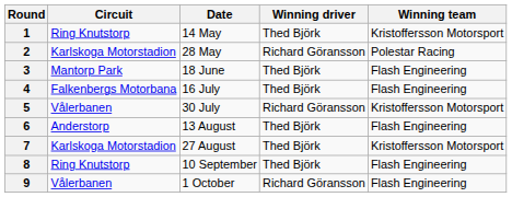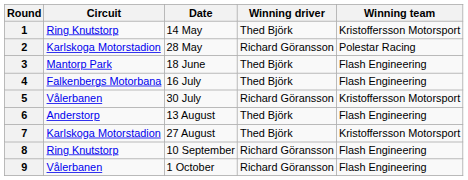 <table class="wikitable" style="font-size: 85%">
 <tr>
 <th>Round</th>
 <th>Circuit</th>
 <th>Date</th>
 <th>Winning driver</th>
 <th>Winning team</th>
 </tr>
 <tr>
 <th>1</th>
 <td> <a href='#'>Ring Knutstorp</a></td>
 <td>14 May</td>
 <td>Thed Björk</td>
 <td>Kristoffersson Motorsport</td>
 </tr>
 <tr>
 <th>2</th>
 <td> <a href='#'>Karlskoga Motorstadion</a></td>
 <td>28 May</td>
 <td>Richard Göransson</td>
 <td>Polestar Racing</td>
 </tr>
 <tr>
 <th>3</th>
 <td> <a href='#'>Mantorp Park</a></td>
 <td>18 June</td>
 <td>Thed Björk</td>
 <td>Flash Engineering</td>
 </tr>
 <tr>
 <th>4</th>
 <td> <a href='#'>Falkenbergs Motorbana</a></td>
 <td>16 July</td>
 <td>Thed Björk</td>
 <td>Flash Engineering</td>
 </tr>
 <tr>
 <th>5</th>
 <td> <a href='#'>Vålerbanen</a></td>
 <td>30 July</td>
 <td>Richard Göransson</td>
 <td>Kristoffersson Motorsport</td>
 </tr>
 <tr>
 <th>6</th>
 <td> <a href='#'>Anderstorp</a></td>
 <td>13 August</td>
 <td>Thed Björk</td>
 <td>Flash Engineering</td>
 </tr>
 <tr>
 <th>7</th>
 <td> <a href='#'>Karlskoga Motorstadion</a></td>
 <td>27 August</td>
 <td>Thed Björk</td>
 <td>Kristoffersson Motorsport</td>
 </tr>
 <tr>
 <th>8</th>
 <td> <a href='#'>Ring Knutstorp</a></td>
 <td>10 September</td>
-<td>Thed Björk</td>
+<td>Richard Göransson</td>
 <td>Flash Engineering</td>
 </tr>
 <tr>
 <th>9</th>
 <td> <a href='#'>Vålerbanen</a></td>
 <td>1 October</td>
 <td>Richard Göransson</td>
 <td>Flash Engineering</td>
 </tr>
 </table>
